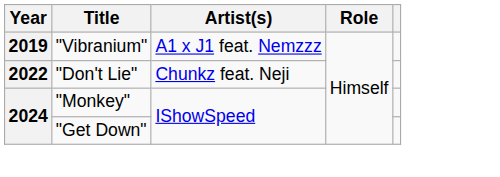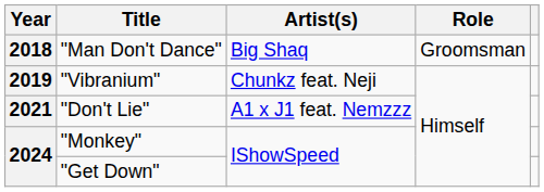 <table class="wikitable plainrowheaders" style="margin-right: 0;">
 <tr>
 <th scope="col">Year</th>
 <th scope="col">Title</th>
 <th scope="col">Artist(s)</th>
 <th>Role</th>
 <th scope="col" class="unsortable"></th>
 </tr>
 <tr>
+<th scope="row">2018</th>
+<td>"Man Don't Dance"</td>
+<td><a href='#'>Big Shaq</a></td>
+<td>Groomsman</td>
+<td style="text-align:center;"></td>
+</tr>
+<tr>
 <th scope="row">2019</th>
 <td>"Vibranium"</td>
-<td><a href='#'>A1 x J1</a> feat. <a href='#'>Nemzzz</a></td>
+<td><a href='#'>Chunkz</a> feat. Neji</td>
 <td rowspan="4">Himself</td>
 <td style="text-align:center;"></td>
 </tr>
 <tr>
-<th scope="row">2022</th>
+<th scope="row">2021</th>
 <td>"Don't Lie"</td>
-<td><a href='#'>Chunkz</a> feat. Neji</td>
+<td><a href='#'>A1 x J1</a> feat. <a href='#'>Nemzzz</a></td>
 <td style="text-align:center;"></td>
 </tr>
 <tr>
 <th scope="row" rowspan="2">2024</th>
 <td>"Monkey"</td>
 <td rowspan="2"><a href='#'>IShowSpeed</a></td>
 <td style="text-align:center;"></td>
 </tr>
 <tr>
 <td>"Get Down"</td>
 <td style="text-align:center;"></td>
 </tr>
 </table>
